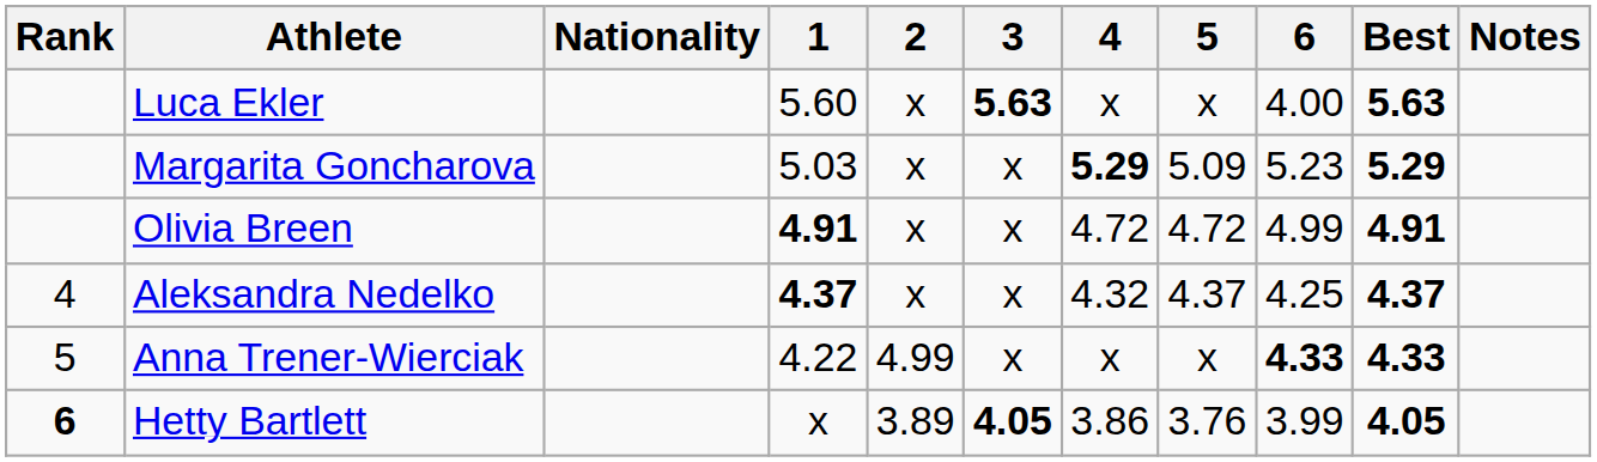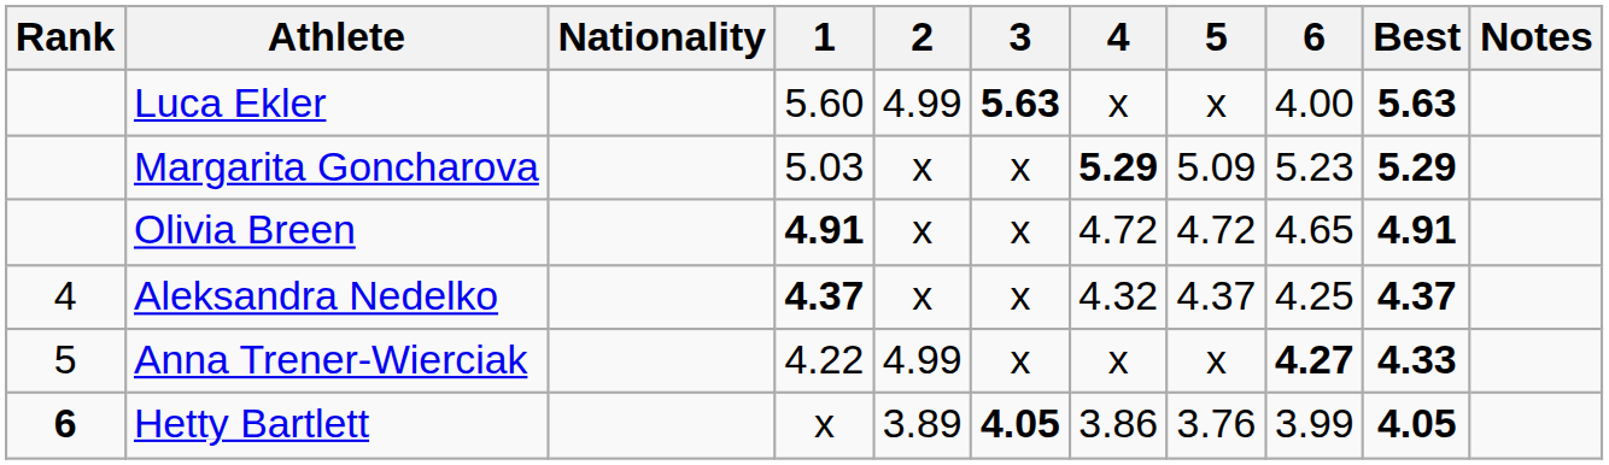 <table class="wikitable sortable" style="text-align:center">
 <tr>
 <th>Rank</th>
 <th>Athlete</th>
 <th>Nationality</th>
 <th>1</th>
 <th>2</th>
 <th>3</th>
 <th>4</th>
 <th>5</th>
 <th>6</th>
 <th>Best</th>
 <th>Notes</th>
 </tr>
 <tr>
 <td></td>
 <td style="text-align:left;"><a href='#'>Luca Ekler</a></td>
 <td style="text-align:left;"></td>
 <td>5.60</td>
-<td>x</td>
+<td>4.99</td>
 <td><strong>5.63</strong></td>
 <td>x</td>
 <td>x</td>
 <td>4.00</td>
 <td><strong>5.63</strong></td>
 <td><strong></strong></td>
 </tr>
 <tr>
 <td></td>
 <td style="text-align:left;"><a href='#'>Margarita Goncharova</a></td>
 <td style="text-align:left;"></td>
 <td>5.03</td>
 <td>x</td>
 <td>x</td>
 <td><strong>5.29</strong> </td>
 <td>5.09</td>
 <td>5.23</td>
 <td><strong>5.29</strong> </td>
 <td></td>
 </tr>
 <tr>
 <td></td>
 <td style="text-align:left;"><a href='#'>Olivia Breen</a></td>
 <td style="text-align:left;"></td>
 <td><strong>4.91</strong></td>
 <td>x</td>
 <td>x</td>
 <td>4.72</td>
 <td>4.72</td>
-<td>4.99</td>
+<td>4.65</td>
 <td><strong>4.91</strong></td>
 <td></td>
 </tr>
 <tr>
 <td>4</td>
 <td style="text-align:left;"><a href='#'>Aleksandra Nedelko</a></td>
 <td style="text-align:left;"></td>
 <td><strong>4.37</strong></td>
 <td>x</td>
 <td>x</td>
 <td>4.32</td>
 <td>4.37</td>
 <td>4.25</td>
 <td><strong>4.37</strong></td>
 <td></td>
 </tr>
 <tr>
 <td>5</td>
 <td style="text-align:left;"><a href='#'>Anna Trener-Wierciak</a></td>
 <td style="text-align:left;"></td>
 <td>4.22</td>
 <td>4.99</td>
 <td>x</td>
 <td>x</td>
 <td>x</td>
-<td><strong>4.33</strong></td>
+<td><strong>4.27</strong></td>
 <td><strong>4.33</strong></td>
 <td></td>
 </tr>
 <tr>
 <td><strong>6</strong></td>
 <td style="text-align:left;"><a href='#'>Hetty Bartlett</a></td>
 <td style="text-align:left;"></td>
 <td>x</td>
 <td>3.89</td>
 <td><strong>4.05</strong></td>
 <td>3.86</td>
 <td>3.76</td>
 <td>3.99</td>
 <td><strong>4.05</strong></td>
 <td></td>
 </tr>
 </table>
